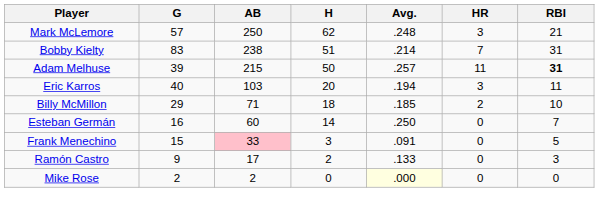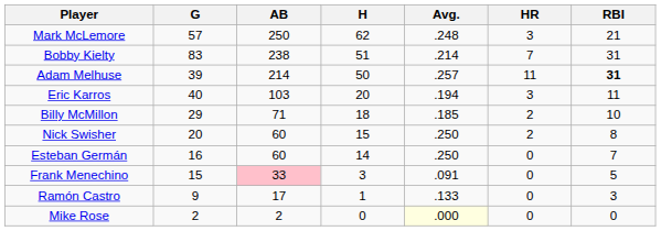 <table class="wikitable sortable">
 <tr>
 <th bgcolor="#DDDDFF" width="16%">Player</th>
 <th bgcolor="#DDDDFF" width="9%">G</th>
 <th bgcolor="#DDDDFF" width="9%">AB</th>
 <th bgcolor="#DDDDFF" width="9%">H</th>
 <th bgcolor="#DDDDFF" width="9%">Avg.</th>
 <th bgcolor="#DDDDFF" width="9%">HR</th>
 <th bgcolor="#DDDDFF" width="9%">RBI</th>
 </tr>
 <tr align="center">
 <td><a href='#'>Mark McLemore</a></td>
 <td>57</td>
 <td>250</td>
 <td>62</td>
 <td>.248</td>
 <td>3</td>
 <td>21</td>
 </tr>
 <tr align="center">
 <td><a href='#'>Bobby Kielty</a></td>
 <td>83</td>
 <td>238</td>
 <td>51</td>
 <td>.214</td>
 <td>7</td>
 <td>31</td>
 </tr>
 <tr align="center">
 <td><a href='#'>Adam Melhuse</a></td>
 <td>39</td>
-<td>215</td>
+<td>214</td>
 <td>50</td>
 <td>.257</td>
 <td>11</td>
 <td><strong>31</strong></td>
 </tr>
 <tr align="center">
 <td><a href='#'>Eric Karros</a></td>
 <td>40</td>
 <td>103</td>
 <td>20</td>
 <td>.194</td>
 <td>3</td>
 <td>11</td>
 </tr>
 <tr align="center">
 <td><a href='#'>Billy McMillon</a></td>
 <td>29</td>
 <td>71</td>
 <td>18</td>
 <td>.185</td>
 <td>2</td>
 <td>10</td>
 </tr>
 <tr align="center">
+<td><a href='#'>Nick Swisher</a></td>
+<td>20</td>
+<td>60</td>
+<td>15</td>
+<td>.250</td>
+<td>2</td>
+<td>8</td>
+</tr>
+<tr align="center">
 <td><a href='#'>Esteban Germán</a></td>
 <td>16</td>
 <td>60</td>
 <td>14</td>
 <td>.250</td>
 <td>0</td>
 <td>7</td>
 </tr>
 <tr align="center">
 <td><a href='#'>Frank Menechino</a></td>
 <td>15</td>
 <td style="background: pink;">33</td>
 <td>3</td>
 <td>.091</td>
 <td>0</td>
 <td>5</td>
 </tr>
 <tr align="center">
 <td><a href='#'>Ramón Castro</a></td>
 <td>9</td>
 <td>17</td>
-<td>2</td>
+<td>1</td>
 <td>.133</td>
 <td>0</td>
 <td>3</td>
 </tr>
 <tr align="center">
 <td><a href='#'>Mike Rose</a></td>
 <td>2</td>
 <td>2</td>
 <td>0</td>
 <td style="background: lightyellow;">.000</td>
 <td>0</td>
 <td>0</td>
 </tr>
 </table>
